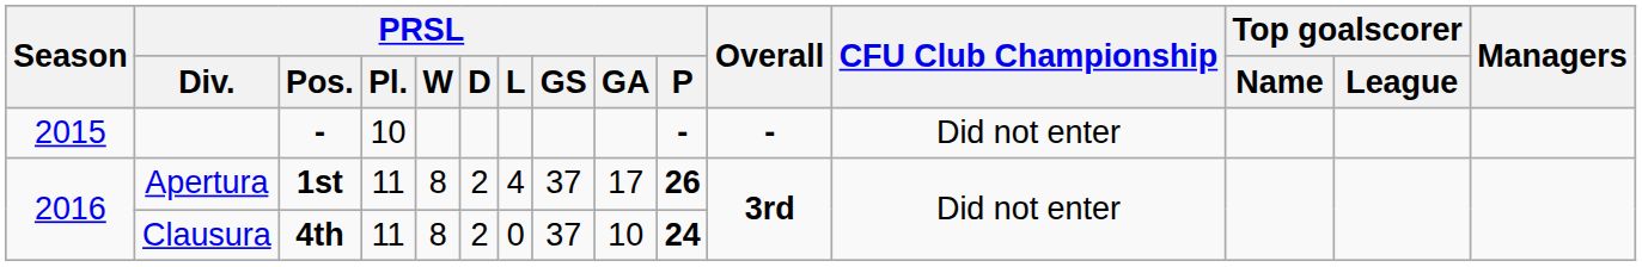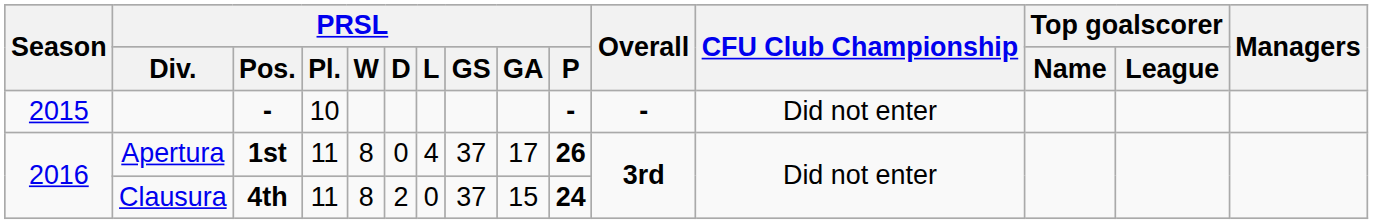 <table class="wikitable">
 <tr style="background:#efefef;">
 <th rowspan="2">Season</th>
 <th colspan="9"><a href='#'>PRSL</a></th>
 <th rowspan="2">Overall</th>
 <th rowspan="2"><a href='#'>CFU Club Championship</a></th>
 <th colspan="2">Top goalscorer</th>
 <th rowspan="2">Managers</th>
 </tr>
 <tr>
 <th>Div.</th>
 <th>Pos.</th>
 <th>Pl.</th>
 <th>W</th>
 <th>D</th>
 <th>L</th>
 <th>GS</th>
 <th>GA</th>
 <th>P</th>
 <th>Name</th>
 <th>League</th>
 </tr>
 <tr>
 <td align=center><a href='#'>2015</a></td>
 <td align=center></td>
 <td align=center><strong>-</strong></td>
 <td align=center>10</td>
 <td align=center></td>
 <td align=center></td>
 <td align=center></td>
 <td align=center></td>
 <td align=center></td>
 <td align=center><strong>-</strong></td>
 <td align=center><strong>-</strong></td>
 <td align=center>Did not enter</td>
 <td align=center></td>
 <td align=center></td>
 <td align=center></td>
 </tr>
 <tr>
 <td align=center rowspan="2"><a href='#'>2016</a></td>
 <td align=center><a href='#'>Apertura</a></td>
 <td align=center><strong>1st</strong></td>
 <td align=center>11</td>
 <td align=center>8</td>
-<td align=center>2</td>
+<td align=center>0</td>
 <td align=center>4</td>
 <td align=center>37</td>
 <td align=center>17</td>
 <td align=center><strong>26</strong></td>
 <td align=center rowspan="2"><strong>3rd</strong></td>
 <td align=center rowspan="2">Did not enter</td>
 <td align=center rowspan="2"></td>
 <td align=center rowspan="2"></td>
 <td align=center rowspan="2"></td>
 </tr>
 <tr>
 <td align=center><a href='#'>Clausura</a></td>
 <td align=center><strong>4th</strong></td>
 <td align=center>11</td>
 <td align=center>8</td>
 <td align=center>2</td>
 <td align=center>0</td>
 <td align=center>37</td>
-<td align=center>10</td>
+<td align=center>15</td>
 <td align=center><strong>24</strong></td>
 </tr>
 </table>
